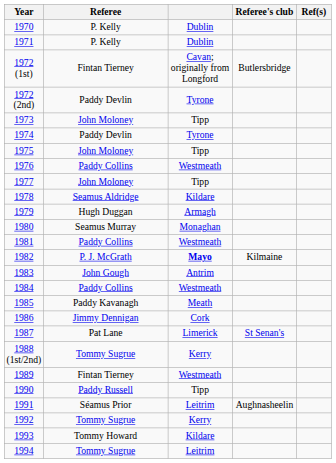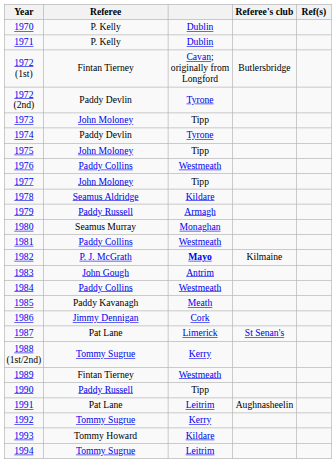 <table class="wikitable" style="text-align:center">
 <tr>
 <th style=width:50px>Year</th>
 <th style=width:200px>Referee</th>
 <th style=width:100px></th>
 <th style=width:100px>Referee's club</th>
 <th style=width:50px>Ref(s)</th>
 </tr>
 <tr>
 <td><a href='#'>1970</a></td>
 <td>P. Kelly</td>
 <td><a href='#'>Dublin</a></td>
 <td></td>
 <td></td>
 </tr>
 <tr>
 <td><a href='#'>1971</a></td>
 <td>P. Kelly</td>
 <td><a href='#'>Dublin</a></td>
 <td></td>
 <td></td>
 </tr>
 <tr>
 <td><a href='#'>1972</a> (1st)</td>
 <td>Fintan Tierney</td>
 <td><a href='#'>Cavan</a>; originally from Longford</td>
 <td>Butlersbridge</td>
 <td></td>
 </tr>
 <tr>
 <td><a href='#'>1972</a> (2nd)</td>
 <td>Paddy Devlin</td>
 <td><a href='#'>Tyrone</a></td>
 <td></td>
 <td></td>
 </tr>
 <tr>
 <td><a href='#'>1973</a></td>
 <td><a href='#'>John Moloney</a></td>
 <td>Tipp</td>
 <td></td>
 <td></td>
 </tr>
 <tr>
 <td><a href='#'>1974</a></td>
 <td>Paddy Devlin</td>
 <td><a href='#'>Tyrone</a></td>
 <td></td>
 <td></td>
 </tr>
 <tr>
 <td><a href='#'>1975</a></td>
 <td><a href='#'>John Moloney</a></td>
 <td>Tipp</td>
 <td></td>
 <td></td>
 </tr>
 <tr>
 <td><a href='#'>1976</a></td>
 <td><a href='#'>Paddy Collins</a></td>
 <td><a href='#'>Westmeath</a></td>
 <td></td>
 <td></td>
 </tr>
 <tr>
 <td><a href='#'>1977</a></td>
 <td><a href='#'>John Moloney</a></td>
 <td>Tipp</td>
 <td></td>
 <td></td>
 </tr>
 <tr>
 <td><a href='#'>1978</a></td>
 <td><a href='#'>Seamus Aldridge</a></td>
 <td><a href='#'>Kildare</a></td>
 <td></td>
 <td></td>
 </tr>
 <tr>
 <td><a href='#'>1979</a></td>
-<td>Hugh Duggan</td>
+<td><a href='#'>Paddy Russell</a></td>
 <td><a href='#'>Armagh</a></td>
 <td></td>
 <td></td>
 </tr>
 <tr>
 <td><a href='#'>1980</a></td>
 <td>Seamus Murray</td>
 <td><a href='#'>Monaghan</a></td>
 <td></td>
 <td></td>
 </tr>
 <tr>
 <td><a href='#'>1981</a></td>
 <td><a href='#'>Paddy Collins</a></td>
 <td><a href='#'>Westmeath</a></td>
 <td></td>
 <td></td>
 </tr>
 <tr>
 <td><a href='#'>1982</a></td>
 <td><a href='#'>P. J. McGrath</a></td>
 <td><strong><a href='#'>Mayo</a></strong></td>
 <td>Kilmaine</td>
 <td></td>
 </tr>
 <tr>
 <td><a href='#'>1983</a></td>
 <td><a href='#'>John Gough</a></td>
 <td><a href='#'>Antrim</a></td>
 <td></td>
 <td></td>
 </tr>
 <tr>
 <td><a href='#'>1984</a></td>
 <td><a href='#'>Paddy Collins</a></td>
 <td><a href='#'>Westmeath</a></td>
 <td></td>
 <td></td>
 </tr>
 <tr>
 <td><a href='#'>1985</a></td>
 <td>Paddy Kavanagh</td>
 <td><a href='#'>Meath</a></td>
 <td></td>
 <td></td>
 </tr>
 <tr>
 <td><a href='#'>1986</a></td>
 <td><a href='#'>Jimmy Dennigan</a></td>
 <td><a href='#'>Cork</a></td>
 <td></td>
 <td></td>
 </tr>
 <tr>
 <td><a href='#'>1987</a></td>
 <td>Pat Lane</td>
 <td><a href='#'>Limerick</a></td>
 <td><a href='#'>St Senan's</a></td>
 <td></td>
 </tr>
 <tr>
 <td><a href='#'>1988</a> (1st/2nd)</td>
 <td><a href='#'>Tommy Sugrue</a></td>
 <td><a href='#'>Kerry</a></td>
 <td></td>
 <td></td>
 </tr>
 <tr>
 <td><a href='#'>1989</a></td>
 <td>Fintan Tierney</td>
 <td><a href='#'>Westmeath</a></td>
 <td></td>
 <td></td>
 </tr>
 <tr>
 <td><a href='#'>1990</a></td>
 <td><a href='#'>Paddy Russell</a></td>
 <td>Tipp</td>
 <td></td>
 <td></td>
 </tr>
 <tr>
 <td><a href='#'>1991</a></td>
-<td>Séamus Prior</td>
+<td>Pat Lane</td>
 <td><a href='#'>Leitrim</a></td>
 <td>Aughnasheelin</td>
 <td></td>
 </tr>
 <tr>
 <td><a href='#'>1992</a></td>
 <td><a href='#'>Tommy Sugrue</a></td>
 <td><a href='#'>Kerry</a></td>
 <td></td>
 <td></td>
 </tr>
 <tr>
 <td><a href='#'>1993</a></td>
 <td>Tommy Howard</td>
 <td><a href='#'>Kildare</a></td>
 <td></td>
 <td></td>
 </tr>
 <tr>
 <td><a href='#'>1994</a></td>
 <td><a href='#'>Tommy Sugrue</a></td>
 <td><a href='#'>Leitrim</a></td>
 <td></td>
 <td></td>
 </tr>
 </table>
